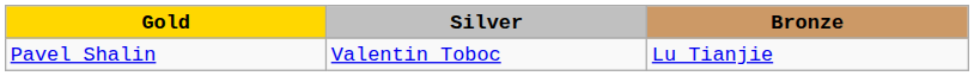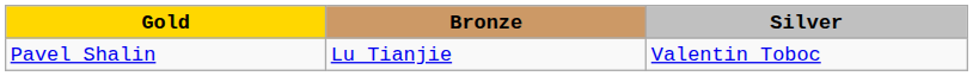 <table class="wikitable" style="text-align:left">
 <tr align="center">
 <td width=200 bgcolor=gold><strong>Gold</strong></td>
+<td width=200 bgcolor=CC9966><strong>Bronze</strong></td>
 <td width=200 bgcolor=silver><strong>Silver</strong></td>
-<td width=200 bgcolor=CC9966><strong>Bronze</strong></td>
 </tr>
 <tr>
 <td><a href='#'>Pavel Shalin</a><br><em></em></td>
+<td><a href='#'>Lu Tianjie</a><br><em></em></td>
 <td><a href='#'>Valentin Toboc</a><br><em></em></td>
-<td><a href='#'>Lu Tianjie</a><br><em></em></td>
 </tr>
 </table>
